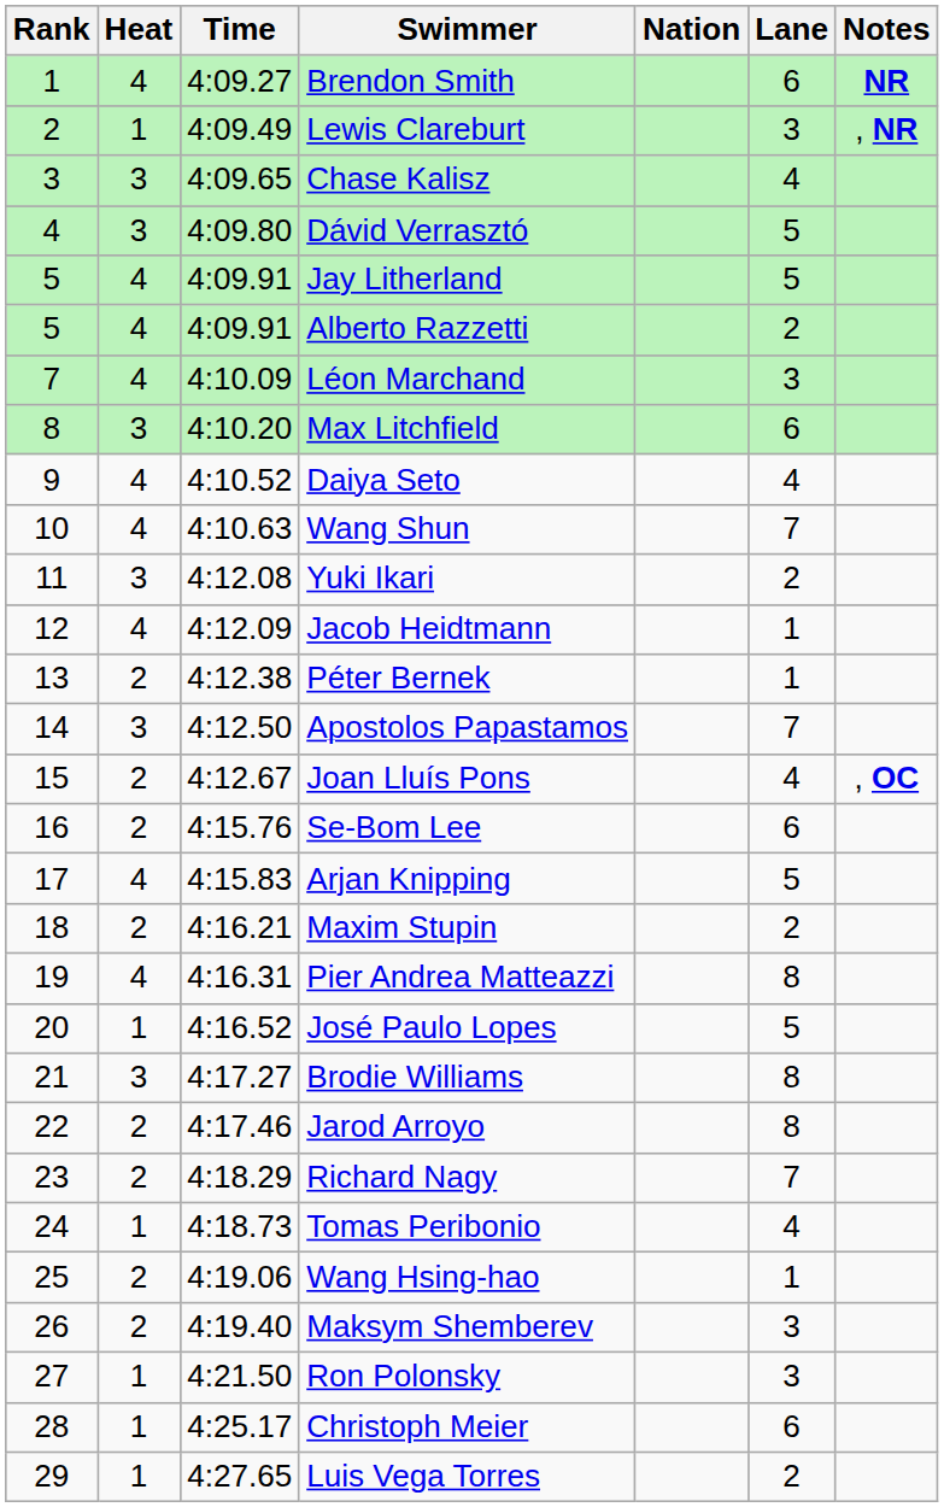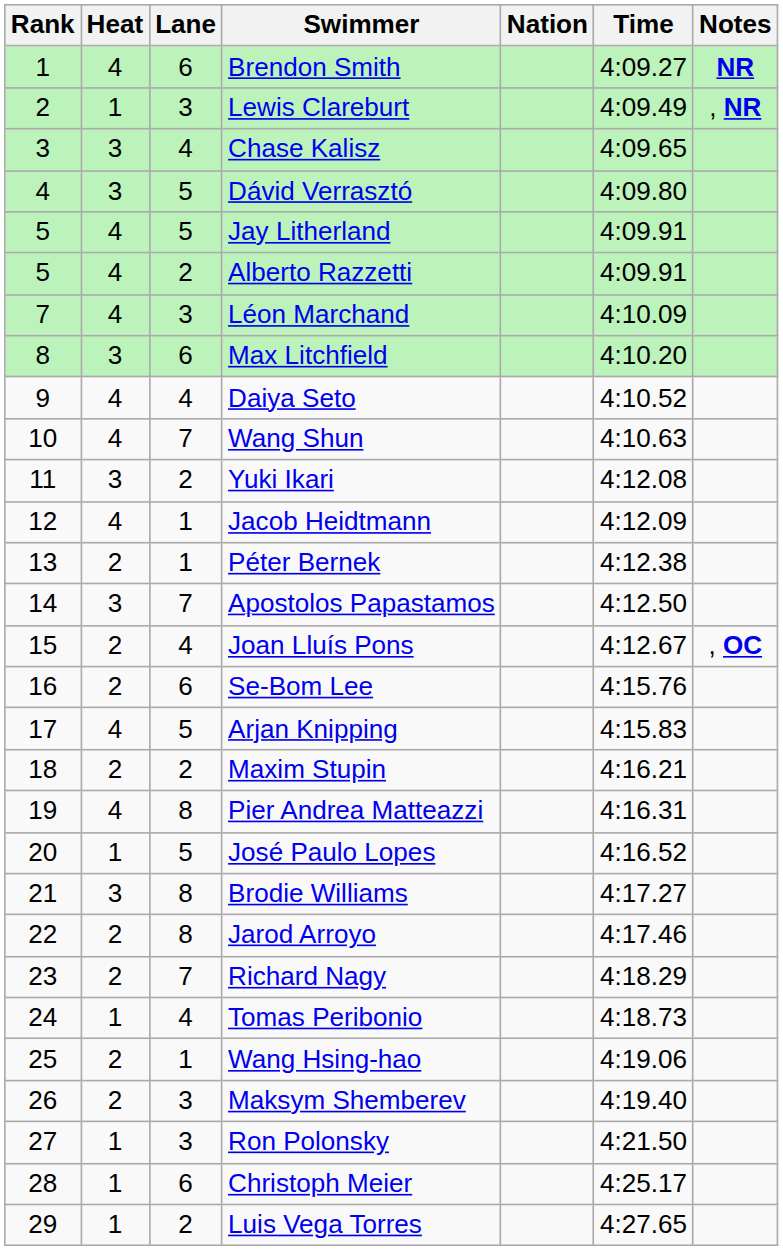 <table class="wikitable sortable" style="text-align:center">
 <tr>
 <th>Rank</th>
 <th>Heat</th>
-<th>Time</th>
+<th>Lane</th>
 <th>Swimmer</th>
 <th>Nation</th>
-<th>Lane</th>
+<th>Time</th>
 <th>Notes</th>
 </tr>
 <tr bgcolor=bbf3bb>
 <td>1</td>
 <td>4</td>
-<td>4:09.27</td>
+<td>6</td>
 <td align=left><a href='#'>Brendon Smith</a></td>
 <td align=left></td>
-<td>6</td>
+<td>4:09.27</td>
 <td><strong><a href='#'>NR</a></strong></td>
 </tr>
 <tr bgcolor=bbf3bb>
 <td>2</td>
 <td>1</td>
-<td>4:09.49</td>
+<td>3</td>
 <td align=left><a href='#'>Lewis Clareburt</a></td>
 <td align=left></td>
-<td>3</td>
+<td>4:09.49</td>
 <td>, <strong><a href='#'>NR</a></strong></td>
 </tr>
 <tr bgcolor=bbf3bb>
 <td>3</td>
 <td>3</td>
-<td>4:09.65</td>
+<td>4</td>
 <td align=left><a href='#'>Chase Kalisz</a></td>
 <td align=left></td>
-<td>4</td>
+<td>4:09.65</td>
 <td></td>
 </tr>
 <tr bgcolor=bbf3bb>
 <td>4</td>
 <td>3</td>
-<td>4:09.80</td>
+<td>5</td>
 <td align=left><a href='#'>Dávid Verrasztó</a></td>
 <td align=left></td>
-<td>5</td>
+<td>4:09.80</td>
 <td></td>
 </tr>
 <tr bgcolor=bbf3bb>
 <td>5</td>
 <td>4</td>
-<td>4:09.91</td>
+<td>5</td>
 <td align=left><a href='#'>Jay Litherland</a></td>
 <td align=left></td>
-<td>5</td>
+<td>4:09.91</td>
 <td></td>
 </tr>
 <tr bgcolor=bbf3bb>
 <td>5</td>
 <td>4</td>
-<td>4:09.91</td>
+<td>2</td>
 <td align=left><a href='#'>Alberto Razzetti</a></td>
 <td align=left></td>
-<td>2</td>
+<td>4:09.91</td>
 <td></td>
 </tr>
 <tr bgcolor=bbf3bb>
 <td>7</td>
 <td>4</td>
-<td>4:10.09</td>
+<td>3</td>
 <td align=left><a href='#'>Léon Marchand</a></td>
 <td align=left></td>
-<td>3</td>
+<td>4:10.09</td>
 <td></td>
 </tr>
 <tr bgcolor=bbf3bb>
 <td>8</td>
 <td>3</td>
-<td>4:10.20</td>
+<td>6</td>
 <td align=left><a href='#'>Max Litchfield</a></td>
 <td align=left></td>
-<td>6</td>
+<td>4:10.20</td>
 <td></td>
 </tr>
 <tr>
 <td>9</td>
 <td>4</td>
-<td>4:10.52</td>
+<td>4</td>
 <td align=left><a href='#'>Daiya Seto</a></td>
 <td align=left></td>
-<td>4</td>
+<td>4:10.52</td>
 <td></td>
 </tr>
 <tr>
 <td>10</td>
 <td>4</td>
-<td>4:10.63</td>
+<td>7</td>
 <td align=left><a href='#'>Wang Shun</a></td>
 <td align=left></td>
-<td>7</td>
+<td>4:10.63</td>
 <td></td>
 </tr>
 <tr>
 <td>11</td>
 <td>3</td>
-<td>4:12.08</td>
+<td>2</td>
 <td align=left><a href='#'>Yuki Ikari</a></td>
 <td align=left></td>
-<td>2</td>
+<td>4:12.08</td>
 <td></td>
 </tr>
 <tr>
 <td>12</td>
 <td>4</td>
-<td>4:12.09</td>
+<td>1</td>
 <td align=left><a href='#'>Jacob Heidtmann</a></td>
 <td align=left></td>
-<td>1</td>
+<td>4:12.09</td>
 <td></td>
 </tr>
 <tr>
 <td>13</td>
 <td>2</td>
-<td>4:12.38</td>
+<td>1</td>
 <td align=left><a href='#'>Péter Bernek</a></td>
 <td align=left></td>
-<td>1</td>
+<td>4:12.38</td>
 <td></td>
 </tr>
 <tr>
 <td>14</td>
 <td>3</td>
-<td>4:12.50</td>
+<td>7</td>
 <td align=left><a href='#'>Apostolos Papastamos</a></td>
 <td align=left></td>
-<td>7</td>
+<td>4:12.50</td>
 <td></td>
 </tr>
 <tr>
 <td>15</td>
 <td>2</td>
-<td>4:12.67</td>
+<td>4</td>
 <td align=left><a href='#'>Joan Lluís Pons</a></td>
 <td align=left></td>
-<td>4</td>
+<td>4:12.67</td>
 <td>, <strong><a href='#'>OC</a></strong></td>
 </tr>
 <tr>
 <td>16</td>
 <td>2</td>
-<td>4:15.76</td>
+<td>6</td>
 <td align=left><a href='#'>Se-Bom Lee</a></td>
 <td align=left></td>
-<td>6</td>
+<td>4:15.76</td>
 <td></td>
 </tr>
 <tr>
 <td>17</td>
 <td>4</td>
-<td>4:15.83</td>
+<td>5</td>
 <td align=left><a href='#'>Arjan Knipping</a></td>
 <td align=left></td>
-<td>5</td>
+<td>4:15.83</td>
 <td></td>
 </tr>
 <tr>
 <td>18</td>
 <td>2</td>
-<td>4:16.21</td>
+<td>2</td>
 <td align=left><a href='#'>Maxim Stupin</a></td>
 <td align=left></td>
-<td>2</td>
+<td>4:16.21</td>
 <td></td>
 </tr>
 <tr>
 <td>19</td>
 <td>4</td>
-<td>4:16.31</td>
+<td>8</td>
 <td align=left><a href='#'>Pier Andrea Matteazzi</a></td>
 <td align=left></td>
-<td>8</td>
+<td>4:16.31</td>
 <td></td>
 </tr>
 <tr>
 <td>20</td>
 <td>1</td>
-<td>4:16.52</td>
+<td>5</td>
 <td align=left><a href='#'>José Paulo Lopes</a></td>
 <td align=left></td>
-<td>5</td>
+<td>4:16.52</td>
 <td></td>
 </tr>
 <tr>
 <td>21</td>
 <td>3</td>
-<td>4:17.27</td>
+<td>8</td>
 <td align=left><a href='#'>Brodie Williams</a></td>
 <td align=left></td>
-<td>8</td>
+<td>4:17.27</td>
 <td></td>
 </tr>
 <tr>
 <td>22</td>
 <td>2</td>
-<td>4:17.46</td>
+<td>8</td>
 <td align=left><a href='#'>Jarod Arroyo</a></td>
 <td align=left></td>
-<td>8</td>
+<td>4:17.46</td>
 <td></td>
 </tr>
 <tr>
 <td>23</td>
 <td>2</td>
-<td>4:18.29</td>
+<td>7</td>
 <td align=left><a href='#'>Richard Nagy</a></td>
 <td align=left></td>
-<td>7</td>
+<td>4:18.29</td>
 <td></td>
 </tr>
 <tr>
 <td>24</td>
 <td>1</td>
-<td>4:18.73</td>
+<td>4</td>
 <td align=left><a href='#'>Tomas Peribonio</a></td>
 <td align=left></td>
-<td>4</td>
+<td>4:18.73</td>
 <td></td>
 </tr>
 <tr>
 <td>25</td>
 <td>2</td>
-<td>4:19.06</td>
+<td>1</td>
 <td align=left><a href='#'>Wang Hsing-hao</a></td>
 <td align=left></td>
-<td>1</td>
+<td>4:19.06</td>
 <td></td>
 </tr>
 <tr>
 <td>26</td>
 <td>2</td>
-<td>4:19.40</td>
+<td>3</td>
 <td align=left><a href='#'>Maksym Shemberev</a></td>
 <td align=left></td>
-<td>3</td>
+<td>4:19.40</td>
 <td></td>
 </tr>
 <tr>
 <td>27</td>
 <td>1</td>
-<td>4:21.50</td>
+<td>3</td>
 <td align=left><a href='#'>Ron Polonsky</a></td>
 <td align=left></td>
-<td>3</td>
+<td>4:21.50</td>
 <td></td>
 </tr>
 <tr>
 <td>28</td>
 <td>1</td>
-<td>4:25.17</td>
+<td>6</td>
 <td align=left><a href='#'>Christoph Meier</a></td>
 <td align=left></td>
-<td>6</td>
+<td>4:25.17</td>
 <td></td>
 </tr>
 <tr>
 <td>29</td>
 <td>1</td>
-<td>4:27.65</td>
+<td>2</td>
 <td align=left><a href='#'>Luis Vega Torres</a></td>
 <td align=left></td>
-<td>2</td>
+<td>4:27.65</td>
 <td></td>
 </tr>
 </table>
